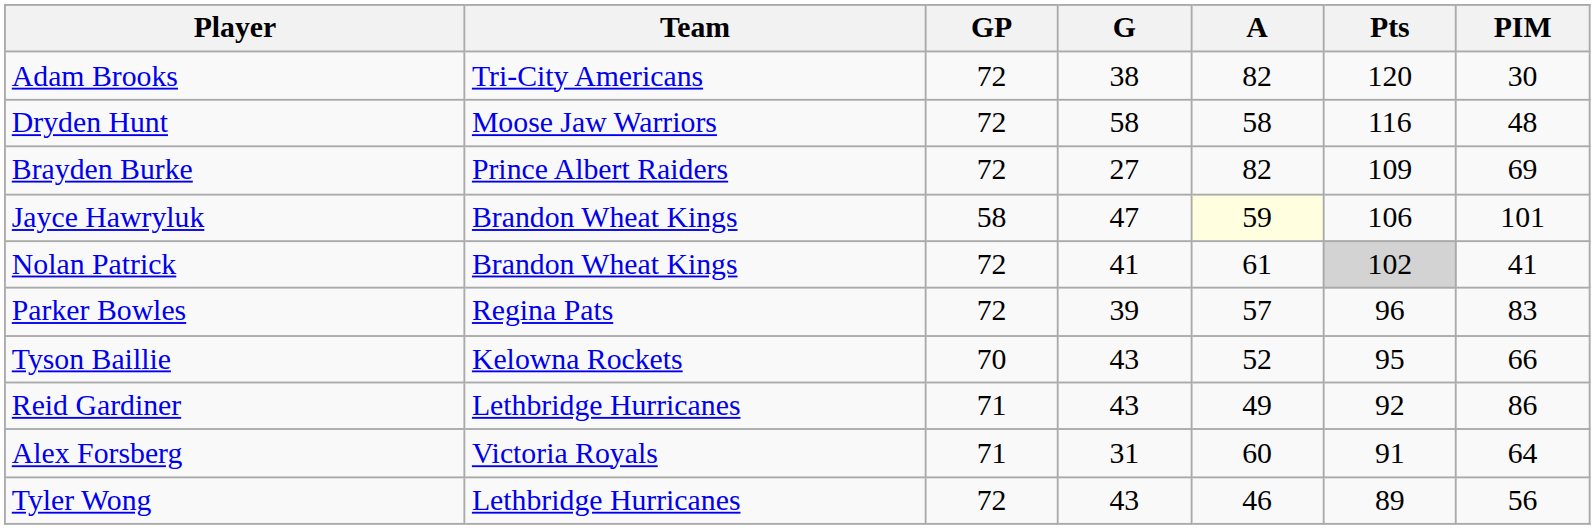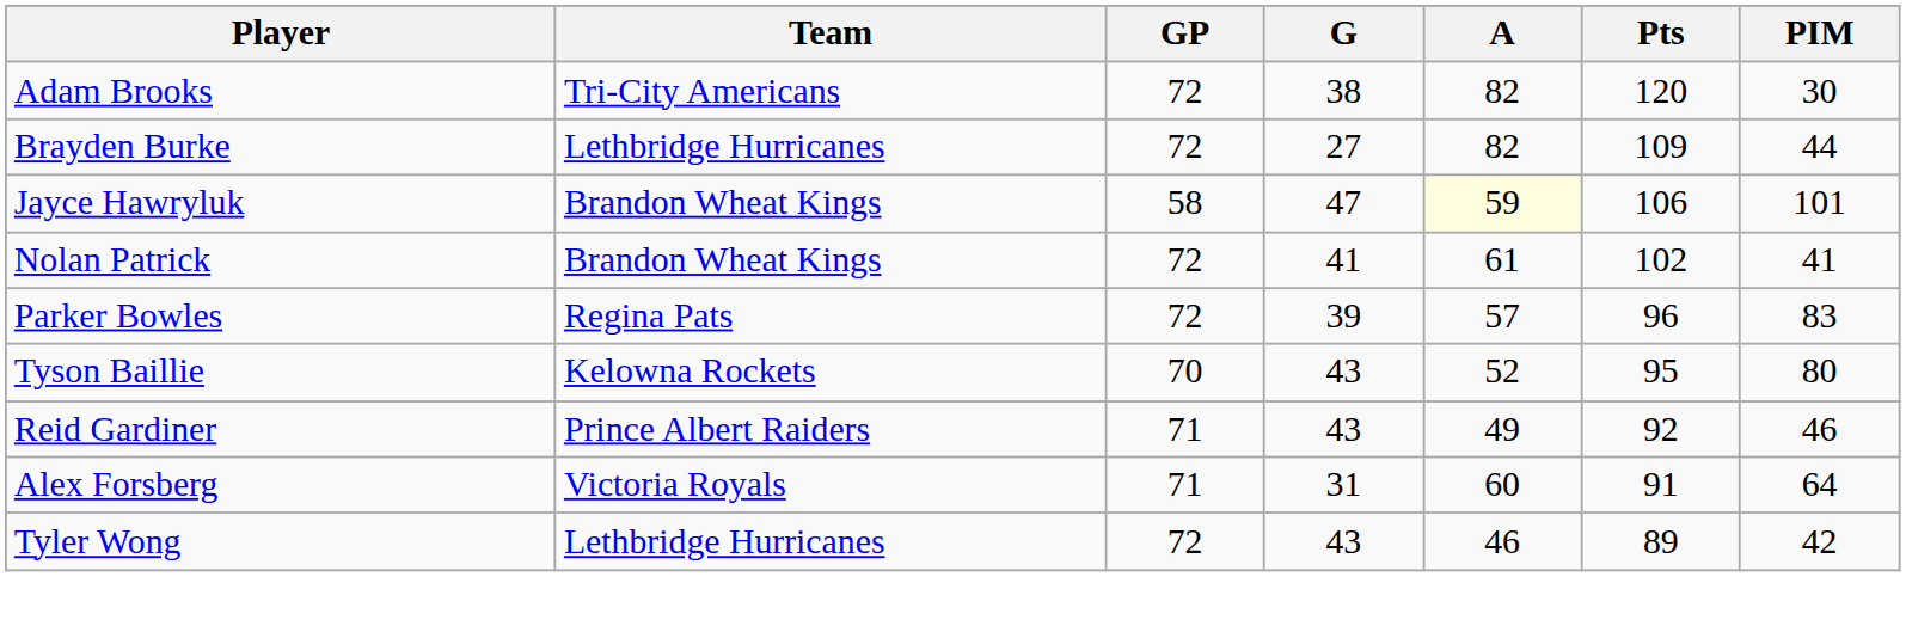 <table class="wikitable sortable" style="text-align: center">
 <tr>
 <td class="unsortable" align=center bgcolor=#F2F2F2 style="width: 15em"><strong>Player</strong></td>
 <th style="width: 15em">Team</th>
 <th style="width: 4em">GP</th>
 <th style="width: 4em">G</th>
 <th style="width: 4em">A</th>
 <th style="width: 4em">Pts</th>
 <th style="width: 4em">PIM</th>
 </tr>
 <tr>
 <td align=left><a href='#'>Adam Brooks</a></td>
 <td align=left><a href='#'>Tri-City Americans</a></td>
 <td>72</td>
 <td>38</td>
 <td>82</td>
 <td>120</td>
 <td>30</td>
 </tr>
 <tr>
-<td align=left><a href='#'>Dryden Hunt</a></td>
-<td align=left><a href='#'>Moose Jaw Warriors</a></td>
-<td>72</td>
-<td>58</td>
-<td>58</td>
-<td>116</td>
-<td>48</td>
-</tr>
-<tr>
 <td align=left><a href='#'>Brayden Burke</a></td>
-<td align=left><a href='#'>Prince Albert Raiders</a></td>
+<td align=left><a href='#'>Lethbridge Hurricanes</a></td>
 <td>72</td>
 <td>27</td>
 <td>82</td>
 <td>109</td>
-<td>69</td>
+<td>44</td>
 </tr>
 <tr>
 <td align=left><a href='#'>Jayce Hawryluk</a></td>
 <td align=left><a href='#'>Brandon Wheat Kings</a></td>
 <td>58</td>
 <td>47</td>
 <td style="background: lightyellow;">59</td>
 <td>106</td>
 <td>101</td>
 </tr>
 <tr>
 <td align=left><a href='#'>Nolan Patrick</a></td>
 <td align=left><a href='#'>Brandon Wheat Kings</a></td>
 <td>72</td>
 <td>41</td>
 <td>61</td>
-<td style="background: lightgrey;">102</td>
+<td>102</td>
 <td>41</td>
 </tr>
 <tr>
 <td align=left><a href='#'>Parker Bowles</a></td>
 <td align=left><a href='#'>Regina Pats</a></td>
 <td>72</td>
 <td>39</td>
 <td>57</td>
 <td>96</td>
 <td>83</td>
 </tr>
 <tr>
 <td align=left><a href='#'>Tyson Baillie</a></td>
 <td align=left><a href='#'>Kelowna Rockets</a></td>
 <td>70</td>
 <td>43</td>
 <td>52</td>
 <td>95</td>
-<td>66</td>
+<td>80</td>
 </tr>
 <tr>
 <td align=left><a href='#'>Reid Gardiner</a></td>
-<td align=left><a href='#'>Lethbridge Hurricanes</a></td>
+<td align=left><a href='#'>Prince Albert Raiders</a></td>
 <td>71</td>
 <td>43</td>
 <td>49</td>
 <td>92</td>
-<td>86</td>
+<td>46</td>
 </tr>
 <tr>
 <td align=left><a href='#'>Alex Forsberg</a></td>
 <td align=left><a href='#'>Victoria Royals</a></td>
 <td>71</td>
 <td>31</td>
 <td>60</td>
 <td>91</td>
 <td>64</td>
 </tr>
 <tr>
 <td align=left><a href='#'>Tyler Wong</a></td>
 <td align=left><a href='#'>Lethbridge Hurricanes</a></td>
 <td>72</td>
 <td>43</td>
 <td>46</td>
 <td>89</td>
-<td>56</td>
+<td>42</td>
 </tr>
 </table>
